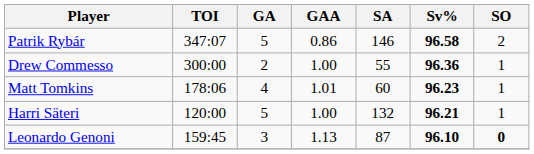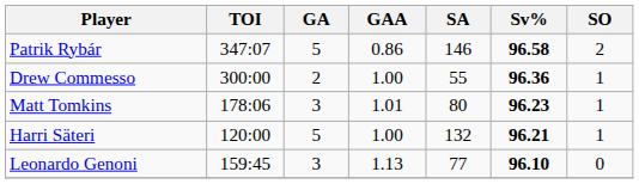 <table class="wikitable sortable" style="text-align:center;">
 <tr>
 <th style="width:170px;">Player</th>
 <th style="width:60px;">TOI</th>
 <th style="width:50px;">GA</th>
 <th style="width:60px;">GAA</th>
 <th style="width:50px;">SA</th>
 <th style="width:60px;">Sv%</th>
 <th style="width:50px;">SO</th>
 </tr>
 <tr>
 <td style="text-align:left;"> <a href='#'>Patrik Rybár</a></td>
 <td>347:07</td>
 <td>5</td>
 <td>0.86</td>
 <td>146</td>
 <td><strong>96.58</strong></td>
 <td>2</td>
 </tr>
 <tr>
 <td style="text-align:left;"> <a href='#'>Drew Commesso</a></td>
 <td>300:00</td>
 <td>2</td>
 <td>1.00</td>
 <td>55</td>
 <td><strong>96.36</strong></td>
 <td>1</td>
 </tr>
 <tr>
 <td style="text-align:left;"> <a href='#'>Matt Tomkins</a></td>
 <td>178:06</td>
-<td>4</td>
+<td>3</td>
 <td>1.01</td>
-<td>60</td>
+<td>80</td>
 <td><strong>96.23</strong></td>
 <td>1</td>
 </tr>
 <tr>
 <td style="text-align:left;"> <a href='#'>Harri Säteri</a></td>
 <td>120:00</td>
 <td>5</td>
 <td>1.00</td>
 <td>132</td>
 <td><strong>96.21</strong></td>
 <td>1</td>
 </tr>
 <tr>
 <td style="text-align:left;"> <a href='#'>Leonardo Genoni</a></td>
 <td>159:45</td>
 <td>3</td>
 <td>1.13</td>
-<td>87</td>
+<td>77</td>
 <td><strong>96.10</strong></td>
-<td><strong>0</strong></td>
+<td>0</td>
 </tr>
 <tr>
 </tr>
 </table>
